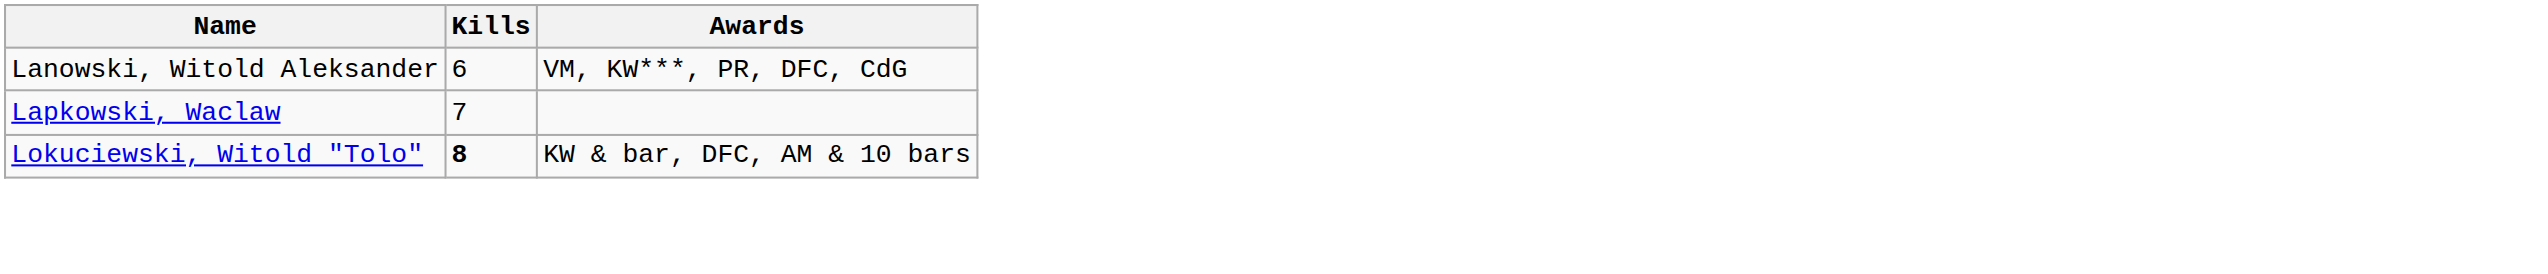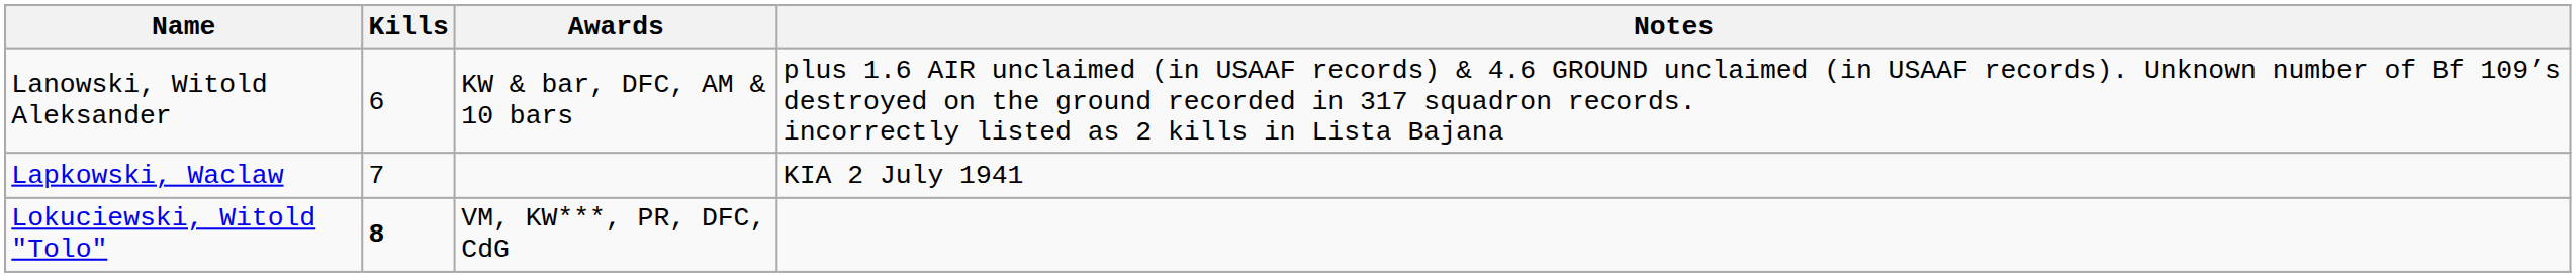 <table class=wikitable>
 <tr>
 <th>Name</th>
 <th>Kills</th>
 <th>Awards</th>
+<th>Notes</th>
 </tr>
 <tr>
 <td>Lanowski, Witold Aleksander</td>
 <td>6</td>
-<td>VM, KW***, PR, DFC, CdG</td>
+<td>KW & bar, DFC, AM & 10 bars</td>
+<td>plus 1.6 AIR unclaimed (in USAAF records) & 4.6 GROUND unclaimed (in USAAF records). Unknown number of  Bf 109’s destroyed on the ground recorded in 317 squadron records.<br>incorrectly listed as 2 kills in Lista Bajana</td>
 </tr>
 <tr>
 <td><a href='#'>Lapkowski, Waclaw</a></td>
 <td>7</td>
 <td></td>
+<td>KIA 2 July 1941</td>
 </tr>
 <tr>
 <td><a href='#'>Lokuciewski, Witold "Tolo"</a></td>
 <td><strong>8</strong></td>
-<td>KW & bar, DFC, AM & 10 bars</td>
+<td>VM, KW***, PR, DFC, CdG</td>
+<td></td>
 </tr>
 </table>
